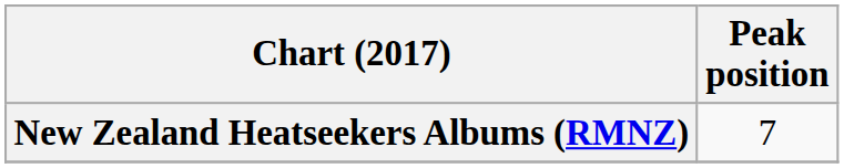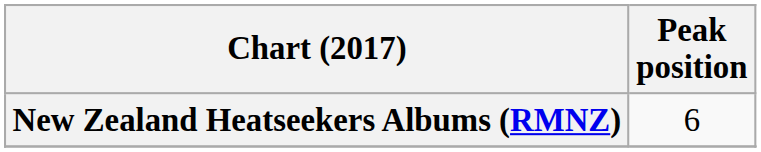 <table class="wikitable sortable plainrowheaders" style="text-align:center">
 <tr>
 <th scope="col">Chart (2017)</th>
 <th scope="col">Peak<br>position</th>
 </tr>
 <tr>
 <th scope="row">New Zealand Heatseekers Albums (<a href='#'>RMNZ</a>)</th>
-<td>7</td>
+<td>6</td>
 </tr>
 <tr>
 </tr>
 <tr>
 </tr>
 <tr>
 </tr>
 <tr>
 </tr>
 </table>
